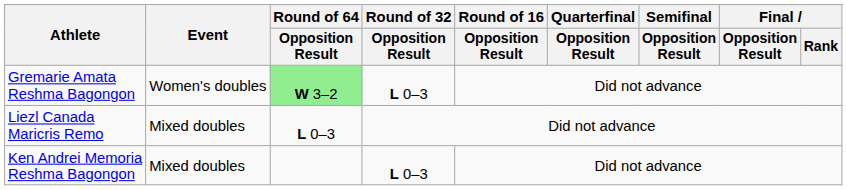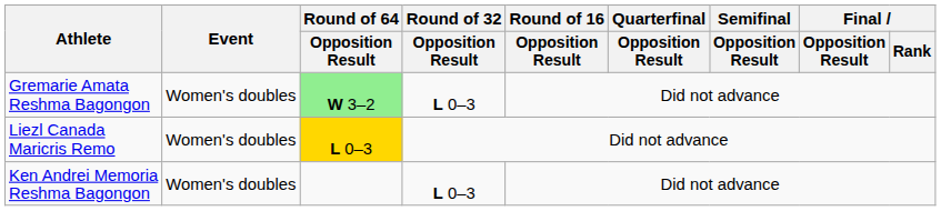 <table class="wikitable" style="font-size:90%;">
 <tr>
 <th rowspan=2>Athlete</th>
 <th rowspan=2>Event</th>
 <th>Round of 64</th>
 <th>Round of 32</th>
 <th>Round of 16</th>
 <th>Quarterfinal</th>
 <th>Semifinal</th>
 <th colspan=2>Final / </th>
 </tr>
 <tr style="font-size:95%">
 <th>Opposition<br>Result</th>
 <th>Opposition<br>Result</th>
 <th>Opposition<br>Result</th>
 <th>Opposition<br>Result</th>
 <th>Opposition<br>Result</th>
 <th>Opposition<br>Result</th>
 <th>Rank</th>
 </tr>
 <tr align=center>
 <td align=left><a href='#'>Gremarie Amata</a><br><a href='#'>Reshma Bagongon</a></td>
 <td align=left>Women's doubles</td>
 <td style="background: lightgreen;"><br> <strong>W</strong> 3–2</td>
 <td><br> <strong>L</strong> 0–3</td>
 <td colspan=7>Did not advance</td>
 </tr>
 <tr align=center>
 <td align=left><a href='#'>Liezl Canada</a><br><a href='#'>Maricris Remo</a></td>
-<td align=left>Mixed doubles</td>
-<td><br> <strong>L</strong> 0–3</td>
+<td align=left>Women's doubles</td>
+<td style="background: gold;"><br> <strong>L</strong> 0–3</td>
 <td colspan=7>Did not advance</td>
 </tr>
 <tr align=center>
 <td align=left><a href='#'>Ken Andrei Memoria</a><br><a href='#'>Reshma Bagongon</a></td>
-<td align=left>Mixed doubles</td>
+<td align=left>Women's doubles</td>
 <td></td>
 <td><br> <strong>L</strong> 0–3</td>
 <td colspan=6>Did not advance</td>
 </tr>
 </table>
